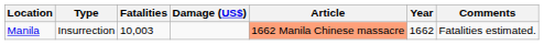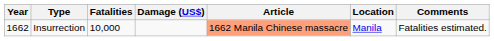 <table class="wikitable sortable">
 <tr>
-<th>Location</th>
+<th>Year</th>
 <th>Type</th>
 <th data-sort-type="number">Fatalities</th>
 <th>Damage (<a href='#'>US$</a>)</th>
 <th>Article</th>
-<th>Year</th>
+<th>Location</th>
 <th>Comments</th>
 </tr>
 <tr>
-<td><a href='#'>Manila</a></td>
+<td>1662</td>
 <td>Insurrection</td>
-<td>10,003</td>
+<td>10,000</td>
 <td></td>
 <td style="background: lightsalmon;">1662 Manila Chinese massacre</td>
-<td>1662</td>
+<td><a href='#'>Manila</a></td>
 <td>Fatalities estimated.</td>
 </tr>
 </table>
